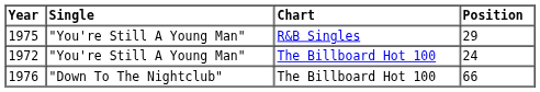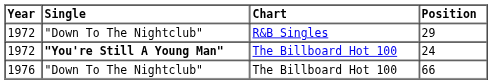 <table border="1" cellspacing="0" cellpadding="2" style="width:550px;">
 <tr>
 <th align="left">Year</th>
 <th align="left">Single</th>
 <th align="left">Chart</th>
 <th align="left">Position</th>
 </tr>
 <tr>
-<td align="left">1975</td>
-<td align="left">"You're Still A Young Man"</td>
+<td align="left">1972</td>
+<td align="left">"Down To The Nightclub"</td>
 <td align="left"><a href='#'>R&B Singles</a></td>
 <td align="left">29</td>
 </tr>
 <tr>
 <td align="left">1972</td>
-<td align="left">"You're Still A Young Man"</td>
+<td align="left"><strong>"You're Still A Young Man"</strong></td>
 <td align="left"><a href='#'>The Billboard Hot 100</a></td>
 <td align="left">24</td>
 </tr>
 <tr>
 <td align="left">1976</td>
 <td align="left">"Down To The Nightclub"</td>
 <td align="left">The Billboard Hot 100</td>
 <td align="left">66</td>
 </tr>
 </table>
